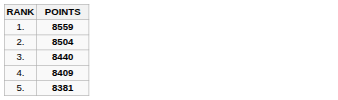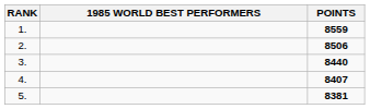 <table class="wikitable sortable">
 <tr>
 <th>RANK</th>
+<th align="center" style="width: 25em">1985 WORLD BEST PERFORMERS</th>
 <th align="center" style="width: 5em">POINTS</th>
 </tr>
 <tr>
 <td align="center">1.</td>
+<td></td>
 <td align="center"><strong>8559</strong></td>
 </tr>
 <tr>
 <td align="center">2.</td>
-<td align="center"><strong>8504</strong></td>
+<td></td>
+<td align="center"><strong>8506</strong></td>
 </tr>
 <tr>
 <td align="center">3.</td>
+<td></td>
 <td align="center"><strong>8440</strong></td>
 </tr>
 <tr>
 <td align="center">4.</td>
-<td align="center"><strong>8409</strong></td>
+<td></td>
+<td align="center"><strong>8407</strong></td>
 </tr>
 <tr>
 <td align="center">5.</td>
+<td></td>
 <td align="center"><strong>8381</strong></td>
 </tr>
 </table>
